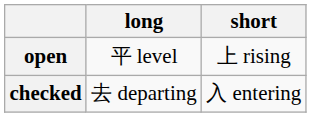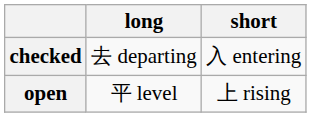 <table class="wikitable" style="text-align: center;">
 <tr>
 <th></th>
 <th>long</th>
 <th>short</th>
 </tr>
 <tr>
+<th>checked</th>
+<td>去 departing</td>
+<td>入 entering</td>
+</tr>
+<tr>
 <th>open</th>
 <td>平 level</td>
 <td>上 rising</td>
 </tr>
-<tr>
-<th>checked</th>
-<td>去 departing</td>
-<td>入 entering</td>
-</tr>
 </table>
